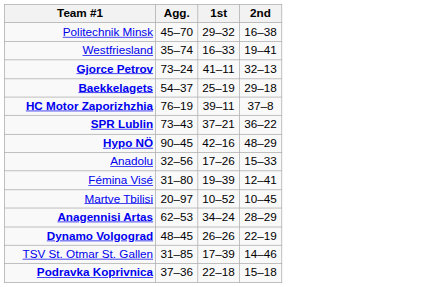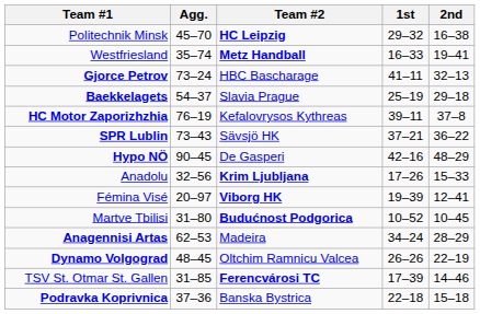 <table class=wikitable style="text-align:center">
 <tr>
 <th width=200>Team #1</th>
 <th width=50>Agg.</th>
+<th width=200>Team #2</th>
 <th width=50>1st</th>
 <th width=50>2nd</th>
 </tr>
 <tr>
 <td align=right><a href='#'>Politechnik Minsk</a> </td>
 <td>45–70</td>
+<td align=left> <strong><a href='#'>HC Leipzig</a></strong></td>
 <td align=center>29–32</td>
 <td align=center>16–38</td>
 </tr>
 <tr>
 <td align=right><a href='#'>Westfriesland</a> </td>
 <td>35–74</td>
+<td align=left> <strong><a href='#'>Metz Handball</a></strong></td>
 <td align=center>16–33</td>
 <td align=center>19–41</td>
 </tr>
 <tr>
 <td align=right><strong><a href='#'>Gjorce Petrov</a></strong> </td>
 <td>73–24</td>
+<td align=left> <a href='#'>HBC Bascharage</a></td>
 <td align=center>41–11</td>
 <td align=center>32–13</td>
 </tr>
 <tr>
 <td align=right><strong><a href='#'>Baekkelagets</a></strong> </td>
 <td>54–37</td>
+<td align=left> <a href='#'>Slavia Prague</a></td>
 <td align=center>25–19</td>
 <td align=center>29–18</td>
 </tr>
 <tr>
 <td align=right><strong><a href='#'>HC Motor Zaporizhzhia</a></strong> </td>
 <td>76–19</td>
+<td align=left> <a href='#'>Kefalovrysos Kythreas</a></td>
 <td align=center>39–11</td>
 <td align=center>37–8</td>
 </tr>
 <tr>
 <td align=right><strong><a href='#'>SPR Lublin</a></strong> </td>
 <td>73–43</td>
+<td align=left> <a href='#'>Sävsjö HK</a></td>
 <td align=center>37–21</td>
 <td align=center>36–22</td>
 </tr>
 <tr>
 <td align=right><strong><a href='#'>Hypo NÖ</a></strong> </td>
 <td>90–45</td>
+<td align=left> <a href='#'>De Gasperi</a></td>
 <td align=center>42–16</td>
 <td align=center>48–29</td>
 </tr>
 <tr>
 <td align=right><a href='#'>Anadolu</a> </td>
 <td>32–56</td>
+<td align=left> <strong><a href='#'>Krim Ljubljana</a></strong></td>
 <td align=center>17–26</td>
 <td align=center>15–33</td>
 </tr>
 <tr>
 <td align=right><a href='#'>Fémina Visé</a> </td>
-<td>31–80</td>
+<td>20–97</td>
+<td align=left> <strong><a href='#'>Viborg HK</a></strong></td>
 <td align=center>19–39</td>
 <td align=center>12–41</td>
 </tr>
 <tr>
 <td align=right><a href='#'>Martve Tbilisi</a> </td>
-<td>20–97</td>
+<td>31–80</td>
+<td align=left> <strong><a href='#'>Budućnost Podgorica</a></strong></td>
 <td align=center>10–52</td>
 <td align=center>10–45</td>
 </tr>
 <tr>
 <td align=right><strong><a href='#'>Anagennisi Artas</a></strong> </td>
 <td>62–53</td>
+<td align=left> <a href='#'>Madeira</a></td>
 <td align=center>34–24</td>
 <td align=center>28–29</td>
 </tr>
 <tr>
 <td align=right><strong><a href='#'>Dynamo Volgograd</a></strong> </td>
 <td>48–45</td>
+<td align=left> <a href='#'>Oltchim Ramnicu Valcea</a></td>
 <td align=center>26–26</td>
 <td align=center>22–19</td>
 </tr>
 <tr>
 <td align=right><a href='#'>TSV St. Otmar St. Gallen</a> </td>
 <td>31–85</td>
+<td align=left> <strong><a href='#'>Ferencvárosi TC</a></strong></td>
 <td align=center>17–39</td>
 <td align=center>14–46</td>
 </tr>
 <tr>
 <td align=right><strong><a href='#'>Podravka Koprivnica</a></strong> </td>
 <td>37–36</td>
+<td align=left> <a href='#'>Banska Bystrica</a></td>
 <td align=center>22–18</td>
 <td align=center>15–18</td>
 </tr>
 </table>
